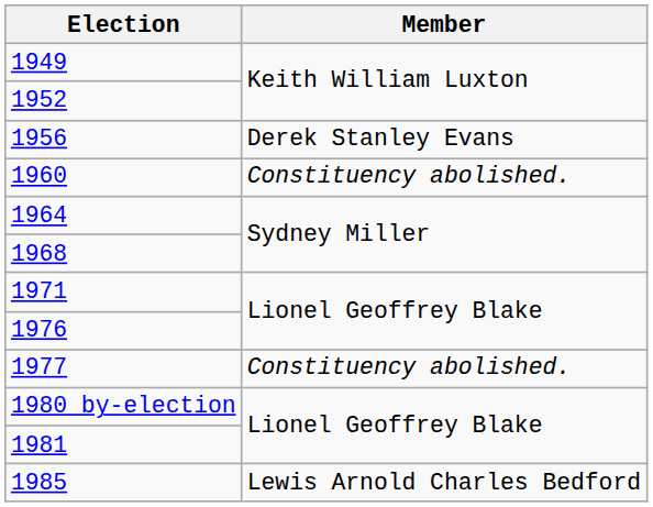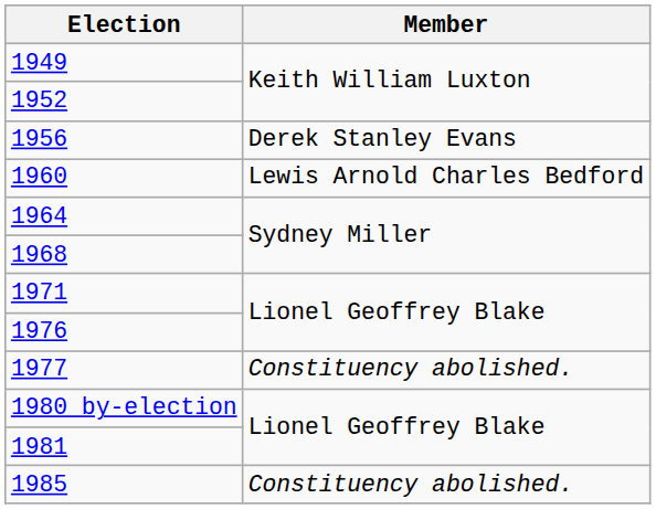 <table class="wikitable">
 <tr>
 <th>Election</th>
 <th>Member</th>
 </tr>
 <tr>
 <td><a href='#'>1949</a></td>
 <td rowspan="2">Keith William Luxton</td>
 </tr>
 <tr>
 <td><a href='#'>1952</a></td>
 </tr>
 <tr>
 <td><a href='#'>1956</a></td>
 <td>Derek Stanley Evans</td>
 </tr>
 <tr>
 <td><a href='#'>1960</a></td>
-<td><em>Constituency abolished.</em></td>
+<td>Lewis Arnold Charles Bedford</td>
 </tr>
 <tr>
 <td><a href='#'>1964</a></td>
 <td rowspan="2">Sydney Miller</td>
 </tr>
 <tr>
 <td><a href='#'>1968</a></td>
 </tr>
 <tr>
 <td><a href='#'>1971</a></td>
 <td rowspan="2">Lionel Geoffrey Blake</td>
 </tr>
 <tr>
 <td><a href='#'>1976</a></td>
 </tr>
 <tr>
 <td><a href='#'>1977</a></td>
 <td><em>Constituency abolished.</em></td>
 </tr>
 <tr>
 <td><a href='#'>1980 by-election</a></td>
 <td rowspan="2">Lionel Geoffrey Blake</td>
 </tr>
 <tr>
 <td><a href='#'>1981</a></td>
 </tr>
 <tr>
 <td><a href='#'>1985</a></td>
-<td>Lewis Arnold Charles Bedford</td>
+<td><em>Constituency abolished.</em></td>
 </tr>
 </table>
